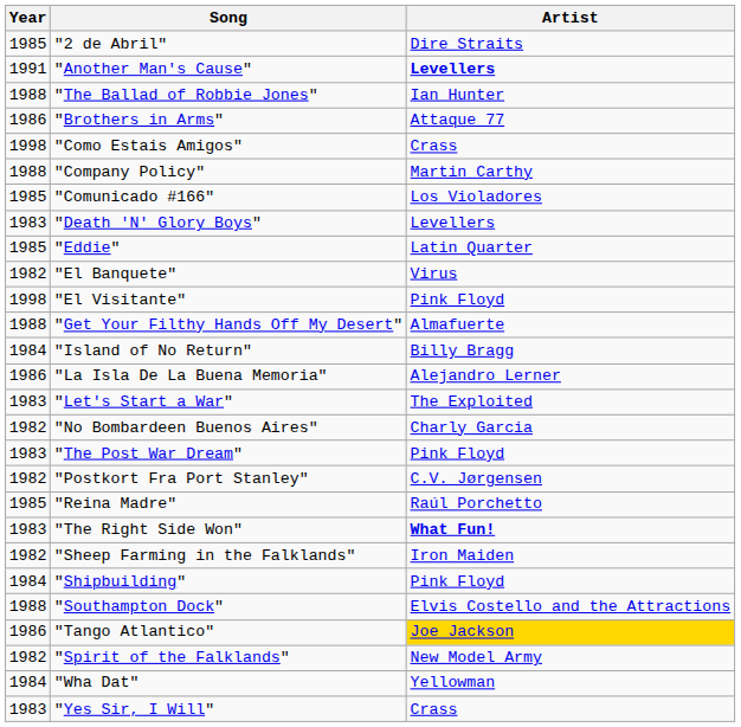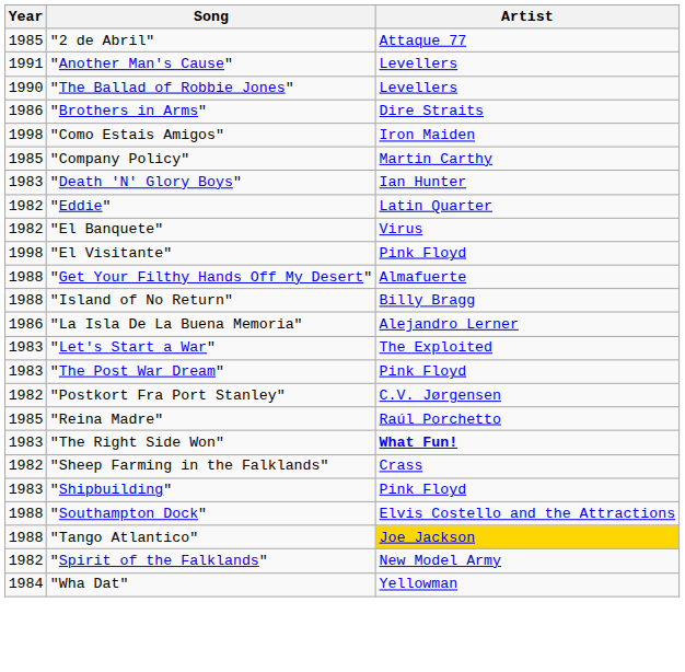 <table class="wikitable sortable">
 <tr>
 <th>Year</th>
 <th>Song</th>
 <th>Artist</th>
 </tr>
 <tr>
 <td>1985</td>
 <td>"2 de Abril"</td>
-<td><a href='#'>Dire Straits</a></td>
+<td><a href='#'>Attaque 77</a></td>
 </tr>
 <tr>
 <td>1991</td>
 <td>"<a href='#'>Another Man's Cause</a>"</td>
-<td><strong><a href='#'>Levellers</a></strong></td>
+<td><a href='#'>Levellers</a></td>
 </tr>
 <tr>
-<td>1988</td>
+<td>1990</td>
 <td>"<a href='#'>The Ballad of Robbie Jones</a>"</td>
-<td><a href='#'>Ian Hunter</a></td>
+<td><a href='#'>Levellers</a></td>
 </tr>
 <tr>
 <td>1986</td>
 <td>"<a href='#'>Brothers in Arms</a>"</td>
-<td><a href='#'>Attaque 77</a></td>
+<td><a href='#'>Dire Straits</a></td>
 </tr>
 <tr>
 <td>1998</td>
 <td>"Como Estais Amigos"</td>
-<td><a href='#'>Crass</a></td>
+<td><a href='#'>Iron Maiden</a></td>
 </tr>
 <tr>
-<td>1988</td>
+<td>1985</td>
 <td>"Company Policy"</td>
 <td><a href='#'>Martin Carthy</a></td>
 </tr>
 <tr>
-<td>1985</td>
-<td>"Comunicado #166"</td>
-<td><a href='#'>Los Violadores</a></td>
+<td>1983</td>
+<td>"<a href='#'>Death 'N' Glory Boys</a>"</td>
+<td><a href='#'>Ian Hunter</a></td>
 </tr>
 <tr>
-<td>1983</td>
-<td>"<a href='#'>Death 'N' Glory Boys</a>"</td>
-<td><a href='#'>Levellers</a></td>
-</tr>
-<tr>
-<td>1985</td>
+<td>1982</td>
 <td>"<a href='#'>Eddie</a>"</td>
 <td><a href='#'>Latin Quarter</a></td>
 </tr>
 <tr>
 <td>1982</td>
 <td>"El Banquete"</td>
 <td><a href='#'>Virus</a></td>
 </tr>
 <tr>
 <td>1998</td>
 <td>"El Visitante"</td>
 <td><a href='#'>Pink Floyd</a></td>
 </tr>
 <tr>
 <td>1988</td>
 <td>"<a href='#'>Get Your Filthy Hands Off My Desert</a>"</td>
 <td><a href='#'>Almafuerte</a></td>
 </tr>
 <tr>
-<td>1984</td>
+<td>1988</td>
 <td>"Island of No Return"</td>
 <td><a href='#'>Billy Bragg</a></td>
 </tr>
 <tr>
 <td>1986</td>
 <td>"La Isla De La Buena Memoria"</td>
 <td><a href='#'>Alejandro Lerner</a></td>
 </tr>
 <tr>
 <td>1983</td>
 <td>"<a href='#'>Let's Start a War</a>"</td>
 <td><a href='#'>The Exploited</a></td>
-</tr>
-<tr>
-<td>1982</td>
-<td>"No Bombardeen Buenos Aires"</td>
-<td><a href='#'>Charly Garcia</a></td>
 </tr>
 <tr>
 <td>1983</td>
 <td>"<a href='#'>The Post War Dream</a>"</td>
 <td><a href='#'>Pink Floyd</a></td>
 </tr>
 <tr>
 <td>1982</td>
 <td>"Postkort Fra Port Stanley"</td>
 <td><a href='#'>C.V. Jørgensen</a></td>
 </tr>
 <tr>
 <td>1985</td>
 <td>"Reina Madre"</td>
 <td><a href='#'>Raúl Porchetto</a></td>
 </tr>
 <tr>
 <td>1983</td>
 <td>"The Right Side Won"</td>
 <td><strong><a href='#'>What Fun!</a></strong></td>
 </tr>
 <tr>
 <td>1982</td>
 <td>"Sheep Farming in the Falklands"</td>
-<td><a href='#'>Iron Maiden</a></td>
+<td><a href='#'>Crass</a></td>
 </tr>
 <tr>
-<td>1984</td>
+<td>1983</td>
 <td>"<a href='#'>Shipbuilding</a>"</td>
 <td><a href='#'>Pink Floyd</a></td>
 </tr>
 <tr>
 <td>1988</td>
 <td>"<a href='#'>Southampton Dock</a>"</td>
 <td><a href='#'>Elvis Costello and the Attractions</a></td>
 </tr>
 <tr>
-<td>1986</td>
+<td>1988</td>
 <td>"Tango Atlantico"</td>
 <td style="background: gold;"><a href='#'>Joe Jackson</a></td>
 </tr>
 <tr>
 <td>1982</td>
 <td>"<a href='#'>Spirit of the Falklands</a>"</td>
 <td><a href='#'>New Model Army</a></td>
 </tr>
 <tr>
 <td>1984</td>
 <td>"Wha Dat"</td>
 <td><a href='#'>Yellowman</a></td>
 </tr>
-<tr>
-<td>1983</td>
-<td>"<a href='#'>Yes Sir, I Will</a>"</td>
-<td><a href='#'>Crass</a></td>
-</tr>
 </table>
